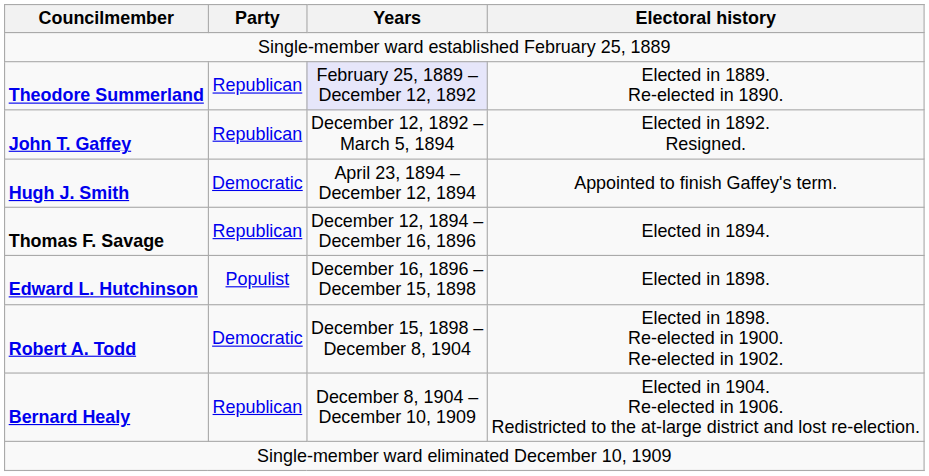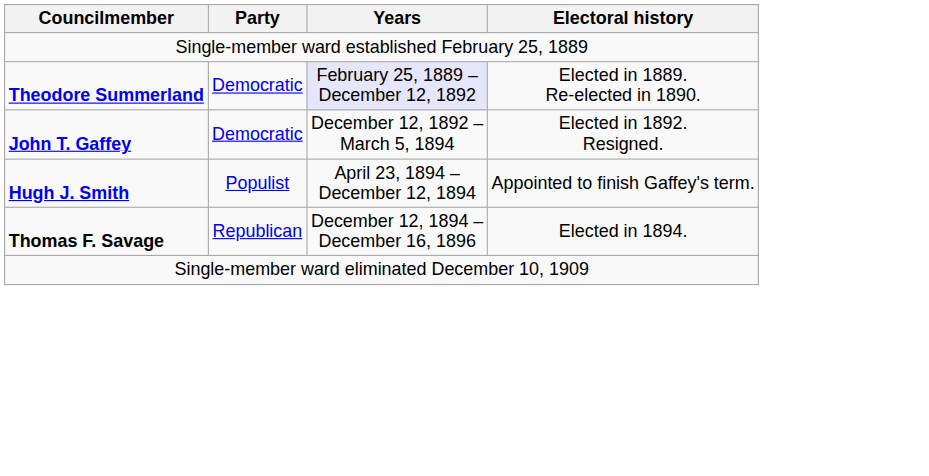 <table class="wikitable" style="text-align:center;">
 <tr>
 <th>Councilmember</th>
 <th>Party</th>
 <th>Years</th>
 <th>Electoral history</th>
 </tr>
 <tr>
 <td colspan="4">Single-member ward established February 25, 1889</td>
 </tr>
 <tr>
 <td align=left> <br> <strong><a href='#'>Theodore Summerland</a></strong><br></td>
-<td><a href='#'>Republican</a></td>
+<td><a href='#'>Democratic</a></td>
 <td nowrap style="background: lavender;">February 25, 1889 –<br> December 12, 1892</td>
 <td>Elected in 1889. <br> Re-elected in 1890.<br> </td>
 </tr>
 <tr>
 <td align=left> <br> <strong><a href='#'>John T. Gaffey</a></strong><br></td>
-<td><a href='#'>Republican</a></td>
+<td><a href='#'>Democratic</a></td>
 <td nowrap>December 12, 1892 –<br> March 5, 1894</td>
 <td>Elected in 1892. <br> Resigned.</td>
 </tr>
 <tr>
 <td align=left> <br> <strong><a href='#'>Hugh J. Smith</a></strong><br></td>
-<td><a href='#'>Democratic</a></td>
+<td><a href='#'>Populist</a></td>
 <td nowrap>April 23, 1894 –<br>  December 12, 1894</td>
 <td>Appointed to finish Gaffey's term.<br> </td>
 </tr>
 <tr>
 <td align=left> <br> <strong>Thomas F. Savage</strong><br></td>
 <td><a href='#'>Republican</a></td>
 <td nowrap>December 12, 1894 –<br>  December 16, 1896</td>
 <td>Elected in 1894.<br> </td>
 </tr>
 <tr>
-<td align=left> <br> <strong><a href='#'>Edward L. Hutchinson</a></strong> <br> </td>
-<td><a href='#'>Populist</a></td>
-<td nowrap>December 16, 1896 –<br>  December 15, 1898</td>
-<td>Elected in 1898.<br> </td>
-</tr>
-<tr>
-<td align=left> <br> <strong><a href='#'>Robert A. Todd</a></strong> <br> </td>
-<td><a href='#'>Democratic</a></td>
-<td nowrap>December 15, 1898 –<br>  December 8, 1904</td>
-<td>Elected in 1898. <br> Re-elected in 1900. <br> Re-elected in 1902.<br> </td>
-</tr>
-<tr>
-<td align=left> <br> <strong><a href='#'>Bernard Healy</a></strong> <br> </td>
-<td><a href='#'>Republican</a></td>
-<td nowrap>December 8, 1904 –<br>  December 10, 1909</td>
-<td>Elected in 1904. <br> Re-elected in 1906. <br> Redistricted to the at-large district and lost re-election.</td>
-</tr>
-<tr>
 <td colspan="4">Single-member ward eliminated December 10, 1909</td>
 </tr>
 </table>
